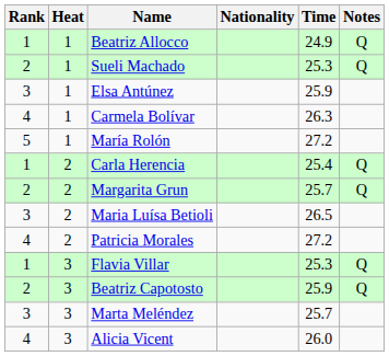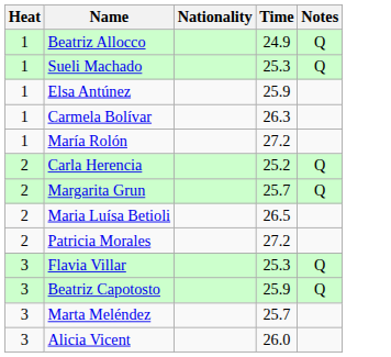 <table class="wikitable sortable" style="text-align:center">
 <tr>
-<th>Rank</th>
 <th>Heat</th>
 <th>Name</th>
 <th>Nationality</th>
 <th>Time</th>
 <th>Notes</th>
 </tr>
 <tr bgcolor=ccffcc>
 <td>1</td>
-<td>1</td>
 <td align=left><a href='#'>Beatriz Allocco</a></td>
 <td align=left></td>
 <td>24.9</td>
 <td>Q</td>
 </tr>
 <tr bgcolor=ccffcc>
-<td>2</td>
 <td>1</td>
 <td align=left><a href='#'>Sueli Machado</a></td>
 <td align=left></td>
 <td>25.3</td>
 <td>Q</td>
 </tr>
 <tr>
-<td>3</td>
 <td>1</td>
 <td align=left><a href='#'>Elsa Antúnez</a></td>
 <td align=left></td>
 <td>25.9</td>
 <td></td>
 </tr>
 <tr>
-<td>4</td>
 <td>1</td>
 <td align=left><a href='#'>Carmela Bolívar</a></td>
 <td align=left></td>
 <td>26.3</td>
 <td></td>
 </tr>
 <tr>
-<td>5</td>
 <td>1</td>
 <td align=left><a href='#'>María Rolón</a></td>
 <td align=left></td>
 <td>27.2</td>
 <td></td>
 </tr>
 <tr bgcolor=ccffcc>
-<td>1</td>
 <td>2</td>
 <td align=left><a href='#'>Carla Herencia</a></td>
 <td align=left></td>
-<td>25.4</td>
+<td>25.2</td>
 <td>Q</td>
 </tr>
 <tr bgcolor=ccffcc>
-<td>2</td>
 <td>2</td>
 <td align=left><a href='#'>Margarita Grun</a></td>
 <td align=left></td>
 <td>25.7</td>
 <td>Q</td>
 </tr>
 <tr>
-<td>3</td>
 <td>2</td>
 <td align=left><a href='#'>Maria Luísa Betioli</a></td>
 <td align=left></td>
 <td>26.5</td>
 <td></td>
 </tr>
 <tr>
-<td>4</td>
 <td>2</td>
 <td align=left><a href='#'>Patricia Morales</a></td>
 <td align=left></td>
 <td>27.2</td>
 <td></td>
 </tr>
 <tr bgcolor=ccffcc>
-<td>1</td>
 <td>3</td>
 <td align=left><a href='#'>Flavia Villar</a></td>
 <td align=left></td>
 <td>25.3</td>
 <td>Q</td>
 </tr>
 <tr bgcolor=ccffcc>
-<td>2</td>
 <td>3</td>
 <td align=left><a href='#'>Beatriz Capotosto</a></td>
 <td align=left></td>
 <td>25.9</td>
 <td>Q</td>
 </tr>
 <tr>
 <td>3</td>
-<td>3</td>
 <td align=left><a href='#'>Marta Meléndez</a></td>
 <td align=left></td>
 <td>25.7</td>
 <td></td>
 </tr>
 <tr>
-<td>4</td>
 <td>3</td>
 <td align=left><a href='#'>Alicia Vicent</a></td>
 <td align=left></td>
 <td>26.0</td>
 <td></td>
 </tr>
 </table>
